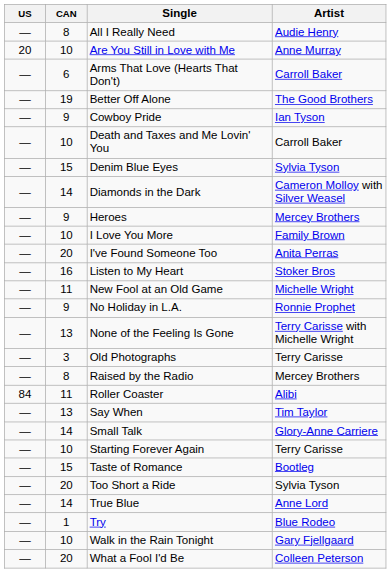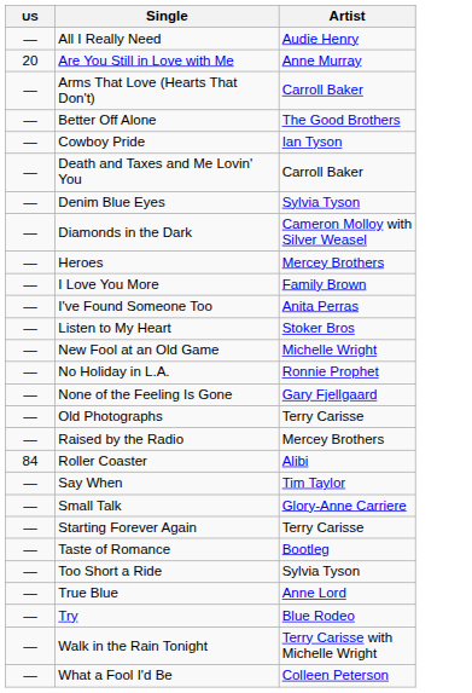 <table class="wikitable sortable">
 <tr>
 <th width="50"><small>US</small></th>
-<th width="50"><small>CAN</small></th>
 <th width="250">Single</th>
 <th width="150">Artist</th>
 </tr>
 <tr>
 <td align="center">—</td>
-<td align="center">8</td>
 <td>All I Really Need</td>
 <td><a href='#'>Audie Henry</a></td>
 </tr>
 <tr>
 <td align="center">20</td>
-<td align="center">10</td>
 <td><a href='#'>Are You Still in Love with Me</a></td>
 <td><a href='#'>Anne Murray</a></td>
 </tr>
 <tr>
 <td align="center">—</td>
-<td align="center">6</td>
 <td>Arms That Love (Hearts That Don't)</td>
 <td><a href='#'>Carroll Baker</a></td>
 </tr>
 <tr>
 <td align="center">—</td>
-<td align="center">19</td>
 <td>Better Off Alone</td>
 <td><a href='#'>The Good Brothers</a></td>
 </tr>
 <tr>
 <td align="center">—</td>
-<td align="center">9</td>
 <td>Cowboy Pride</td>
 <td><a href='#'>Ian Tyson</a></td>
 </tr>
 <tr>
 <td align="center">—</td>
-<td align="center">10</td>
 <td>Death and Taxes and Me Lovin' You</td>
 <td>Carroll Baker</td>
 </tr>
 <tr>
 <td align="center">—</td>
-<td align="center">15</td>
 <td>Denim Blue Eyes</td>
 <td><a href='#'>Sylvia Tyson</a></td>
 </tr>
 <tr>
 <td align="center">—</td>
-<td align="center">14</td>
 <td>Diamonds in the Dark</td>
 <td><a href='#'>Cameron Molloy</a> with <a href='#'>Silver Weasel</a></td>
 </tr>
 <tr>
 <td align="center">—</td>
-<td align="center">9</td>
 <td>Heroes</td>
 <td><a href='#'>Mercey Brothers</a></td>
 </tr>
 <tr>
 <td align="center">—</td>
-<td align="center">10</td>
 <td>I Love You More</td>
 <td><a href='#'>Family Brown</a></td>
 </tr>
 <tr>
 <td align="center">—</td>
-<td align="center">20</td>
 <td>I've Found Someone Too</td>
 <td><a href='#'>Anita Perras</a></td>
 </tr>
 <tr>
 <td align="center">—</td>
-<td align="center">16</td>
 <td>Listen to My Heart</td>
 <td><a href='#'>Stoker Bros</a></td>
 </tr>
 <tr>
 <td align="center">—</td>
-<td align="center">11</td>
 <td>New Fool at an Old Game</td>
 <td><a href='#'>Michelle Wright</a></td>
 </tr>
 <tr>
 <td align="center">—</td>
-<td align="center">9</td>
 <td>No Holiday in L.A.</td>
 <td><a href='#'>Ronnie Prophet</a></td>
 </tr>
 <tr>
 <td align="center">—</td>
-<td align="center">13</td>
 <td>None of the Feeling Is Gone</td>
-<td><a href='#'>Terry Carisse</a> with Michelle Wright</td>
+<td><a href='#'>Gary Fjellgaard</a></td>
 </tr>
 <tr>
 <td align="center">—</td>
-<td align="center">3</td>
 <td>Old Photographs</td>
 <td>Terry Carisse</td>
 </tr>
 <tr>
 <td align="center">—</td>
-<td align="center">8</td>
 <td>Raised by the Radio</td>
 <td>Mercey Brothers</td>
 </tr>
 <tr>
 <td align="center">84</td>
-<td align="center">11</td>
 <td>Roller Coaster</td>
 <td><a href='#'>Alibi</a></td>
 </tr>
 <tr>
 <td align="center">—</td>
-<td align="center">13</td>
 <td>Say When</td>
 <td><a href='#'>Tim Taylor</a></td>
 </tr>
 <tr>
 <td align="center">—</td>
-<td align="center">14</td>
 <td>Small Talk</td>
 <td><a href='#'>Glory-Anne Carriere</a></td>
 </tr>
 <tr>
 <td align="center">—</td>
-<td align="center">10</td>
 <td>Starting Forever Again</td>
 <td>Terry Carisse</td>
 </tr>
 <tr>
 <td align="center">—</td>
-<td align="center">15</td>
 <td>Taste of Romance</td>
 <td><a href='#'>Bootleg</a></td>
 </tr>
 <tr>
 <td align="center">—</td>
-<td align="center">20</td>
 <td>Too Short a Ride</td>
 <td>Sylvia Tyson</td>
 </tr>
 <tr>
 <td align="center">—</td>
-<td align="center">14</td>
 <td>True Blue</td>
 <td><a href='#'>Anne Lord</a></td>
 </tr>
 <tr>
 <td align="center">—</td>
-<td align="center">1</td>
 <td><a href='#'>Try</a></td>
 <td><a href='#'>Blue Rodeo</a></td>
 </tr>
 <tr>
 <td align="center">—</td>
-<td align="center">10</td>
 <td>Walk in the Rain Tonight</td>
-<td><a href='#'>Gary Fjellgaard</a></td>
+<td><a href='#'>Terry Carisse</a> with Michelle Wright</td>
 </tr>
 <tr>
 <td align="center">—</td>
-<td align="center">20</td>
 <td>What a Fool I'd Be</td>
 <td><a href='#'>Colleen Peterson</a></td>
 </tr>
 </table>
